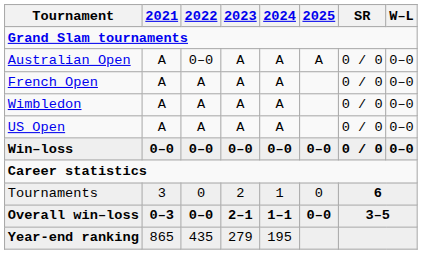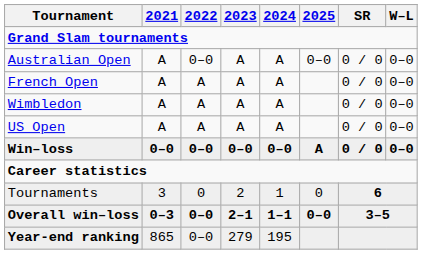 <table class=wikitable style=text-align:center;>
 <tr>
 <th>Tournament</th>
 <th><a href='#'>2021</a></th>
 <th><a href='#'>2022</a></th>
 <th><a href='#'>2023</a></th>
 <th><a href='#'>2024</a></th>
 <th><a href='#'>2025</a></th>
 <th>SR</th>
 <th>W–L</th>
 </tr>
 <tr>
 <td colspan="8" align="left"><strong><a href='#'>Grand Slam tournaments</a></strong></td>
 </tr>
 <tr>
 <td align=left><a href='#'>Australian Open</a></td>
 <td>A</td>
 <td>0–0</td>
 <td>A</td>
 <td>A</td>
-<td>A</td>
+<td>0–0</td>
 <td>0 / 0</td>
 <td>0–0</td>
 </tr>
 <tr>
 <td align=left><a href='#'>French Open</a></td>
 <td>A</td>
 <td>A</td>
 <td>A</td>
 <td>A</td>
 <td></td>
 <td>0 / 0</td>
 <td>0–0</td>
 </tr>
 <tr>
 <td align=left><a href='#'>Wimbledon</a></td>
 <td>A</td>
 <td>A</td>
 <td>A</td>
 <td>A</td>
 <td></td>
 <td>0 / 0</td>
 <td>0–0</td>
 </tr>
 <tr>
 <td align=left><a href='#'>US Open</a></td>
 <td>A</td>
 <td>A</td>
 <td>A</td>
 <td>A</td>
 <td></td>
 <td>0 / 0</td>
 <td>0–0</td>
 </tr>
 <tr style="font-weight:bold; background:#efefef;">
 <td style=text-align:left>Win–loss</td>
 <td>0–0</td>
 <td>0–0</td>
 <td>0–0</td>
 <td>0–0</td>
-<td>0–0</td>
+<td>A</td>
 <td>0 / 0</td>
 <td>0–0</td>
 </tr>
 <tr>
 <td colspan="8" align="left"><strong>Career statistics</strong></td>
 </tr>
 <tr bgcolor=efefef>
 <td align=left>Tournaments</td>
 <td>3</td>
 <td>0</td>
 <td>2</td>
 <td>1</td>
 <td>0</td>
 <td colspan=2><strong>6</strong></td>
 </tr>
 <tr style="font-weight:bold; background:#efefef;">
 <td style="text-align:left;">Overall win–loss</td>
 <td>0–3</td>
 <td>0–0</td>
 <td>2–1</td>
 <td>1–1</td>
 <td>0–0</td>
 <td colspan=2>3–5</td>
 </tr>
 <tr bgcolor=efefef>
 <td align=left><strong>Year-end ranking</strong></td>
 <td>865</td>
-<td>435</td>
+<td>0–0</td>
 <td>279</td>
 <td>195</td>
 <td></td>
 <td colspan=2></td>
 </tr>
 </table>
